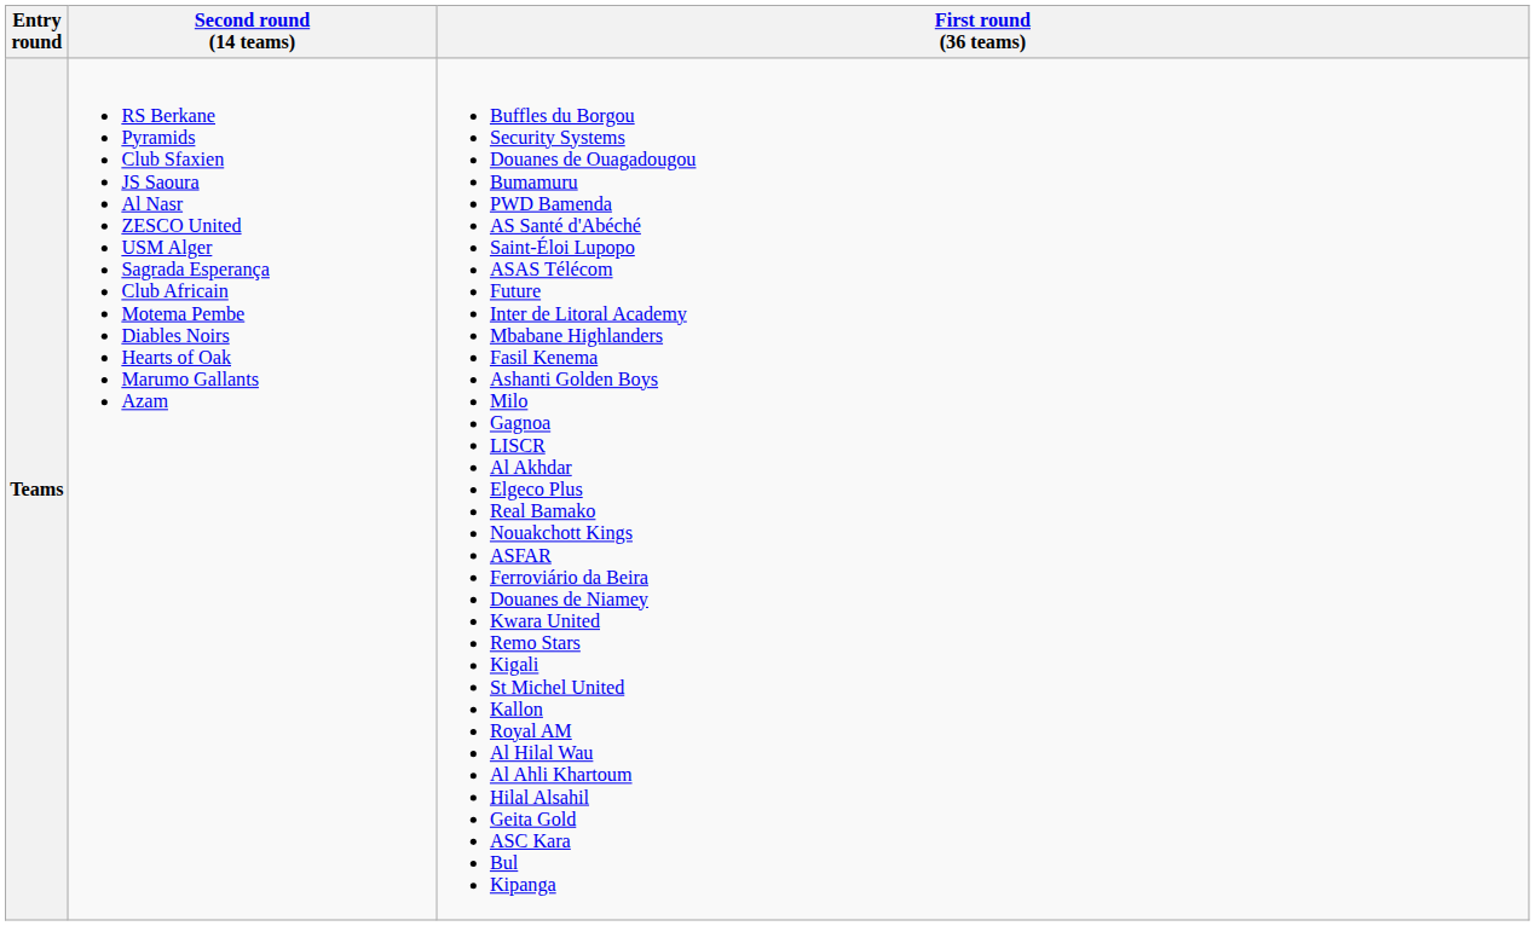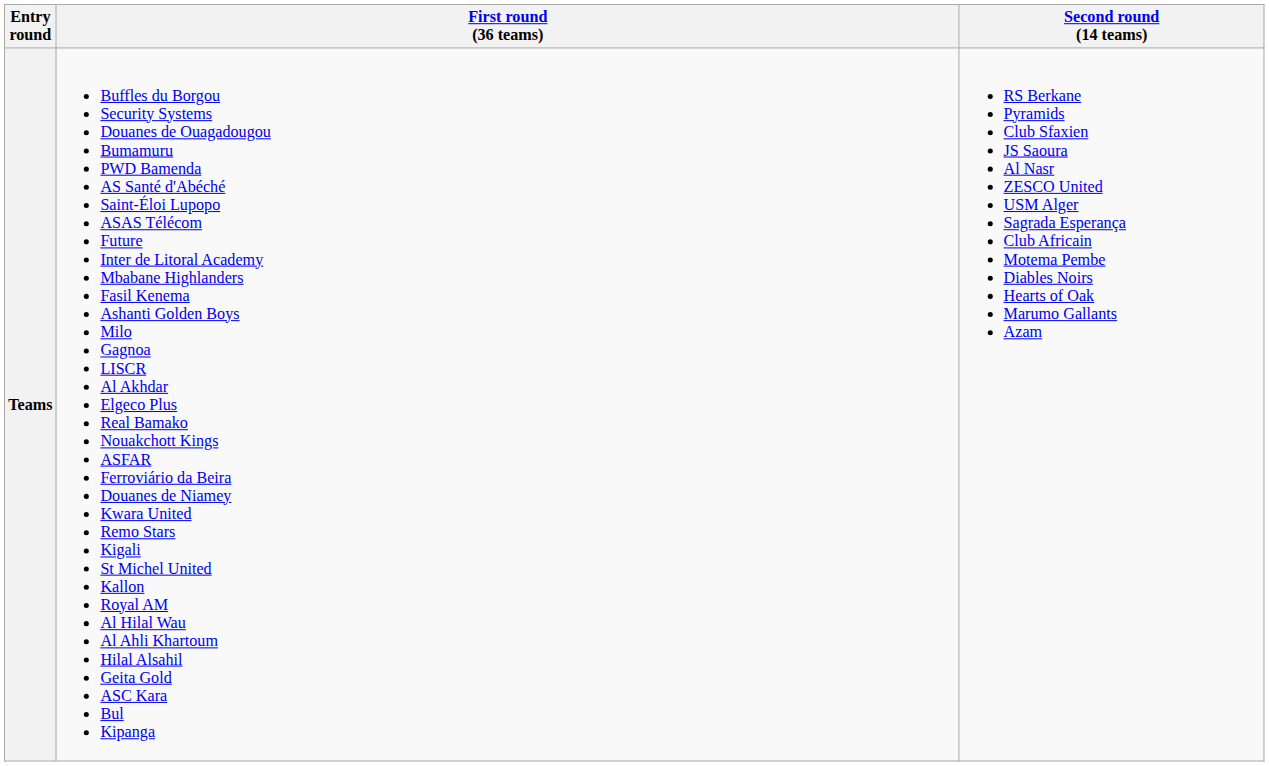 <table class="wikitable">
 <tr>
 <th>Entry round</th>
+<th width=75%><a href='#'>First round</a><br>(36 teams)</th>
 <th width=25%><a href='#'>Second round</a><br>(14 teams)</th>
-<th width=75%><a href='#'>First round</a><br>(36 teams)</th>
 </tr>
 <tr>
 <th>Teams</th>
+<td valign=top><br><ul><li> <a href='#'>Buffles du Borgou</a></li><li> <a href='#'>Security Systems</a></li><li> <a href='#'>Douanes de Ouagadougou</a></li><li> <a href='#'>Bumamuru</a></li><li> <a href='#'>PWD Bamenda</a></li><li> <a href='#'>AS Santé d'Abéché</a></li><li> <a href='#'>Saint-Éloi Lupopo</a></li><li> <a href='#'>ASAS Télécom</a></li><li> <a href='#'>Future</a></li><li> <a href='#'>Inter de Litoral Academy</a></li><li> <a href='#'>Mbabane Highlanders</a></li><li> <a href='#'>Fasil Kenema</a></li><li> <a href='#'>Ashanti Golden Boys</a></li><li> <a href='#'>Milo</a></li><li> <a href='#'>Gagnoa</a></li><li> <a href='#'>LISCR</a></li><li> <a href='#'>Al Akhdar</a></li><li> <a href='#'>Elgeco Plus</a></li><li> <a href='#'>Real Bamako</a></li><li> <a href='#'>Nouakchott Kings</a></li><li> <a href='#'>ASFAR</a></li><li> <a href='#'>Ferroviário da Beira</a></li><li> <a href='#'>Douanes de Niamey</a></li><li> <a href='#'>Kwara United</a></li><li> <a href='#'>Remo Stars</a></li><li> <a href='#'>Kigali</a></li><li> <a href='#'>St Michel United</a></li><li> <a href='#'>Kallon</a></li><li> <a href='#'>Royal AM</a></li><li> <a href='#'>Al Hilal Wau</a></li><li> <a href='#'>Al Ahli Khartoum</a></li><li> <a href='#'>Hilal Alsahil</a></li><li> <a href='#'>Geita Gold</a></li><li> <a href='#'>ASC Kara</a></li><li> <a href='#'>Bul</a></li><li> <a href='#'>Kipanga</a></li></ul></td>
 <td valign=top><br><ul><li> <a href='#'>RS Berkane</a> </li><li> <a href='#'>Pyramids</a> </li><li> <a href='#'>Club Sfaxien</a> </li><li> <a href='#'>JS Saoura</a> </li><li> <a href='#'>Al Nasr</a> </li><li> <a href='#'>ZESCO United</a> </li><li> <a href='#'>USM Alger</a> </li><li> <a href='#'>Sagrada Esperança</a> </li><li> <a href='#'>Club Africain</a> </li><li> <a href='#'>Motema Pembe</a> </li><li> <a href='#'>Diables Noirs</a></li><li> <a href='#'>Hearts of Oak</a></li><li> <a href='#'>Marumo Gallants</a></li><li> <a href='#'>Azam</a></li></ul></td>
-<td valign=top><br><ul><li> <a href='#'>Buffles du Borgou</a></li><li> <a href='#'>Security Systems</a></li><li> <a href='#'>Douanes de Ouagadougou</a></li><li> <a href='#'>Bumamuru</a></li><li> <a href='#'>PWD Bamenda</a></li><li> <a href='#'>AS Santé d'Abéché</a></li><li> <a href='#'>Saint-Éloi Lupopo</a></li><li> <a href='#'>ASAS Télécom</a></li><li> <a href='#'>Future</a></li><li> <a href='#'>Inter de Litoral Academy</a></li><li> <a href='#'>Mbabane Highlanders</a></li><li> <a href='#'>Fasil Kenema</a></li><li> <a href='#'>Ashanti Golden Boys</a></li><li> <a href='#'>Milo</a></li><li> <a href='#'>Gagnoa</a></li><li> <a href='#'>LISCR</a></li><li> <a href='#'>Al Akhdar</a></li><li> <a href='#'>Elgeco Plus</a></li><li> <a href='#'>Real Bamako</a></li><li> <a href='#'>Nouakchott Kings</a></li><li> <a href='#'>ASFAR</a></li><li> <a href='#'>Ferroviário da Beira</a></li><li> <a href='#'>Douanes de Niamey</a></li><li> <a href='#'>Kwara United</a></li><li> <a href='#'>Remo Stars</a></li><li> <a href='#'>Kigali</a></li><li> <a href='#'>St Michel United</a></li><li> <a href='#'>Kallon</a></li><li> <a href='#'>Royal AM</a></li><li> <a href='#'>Al Hilal Wau</a></li><li> <a href='#'>Al Ahli Khartoum</a></li><li> <a href='#'>Hilal Alsahil</a></li><li> <a href='#'>Geita Gold</a></li><li> <a href='#'>ASC Kara</a></li><li> <a href='#'>Bul</a></li><li> <a href='#'>Kipanga</a></li></ul></td>
 </tr>
 </table>
